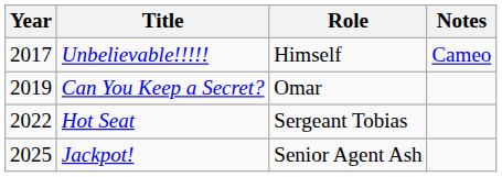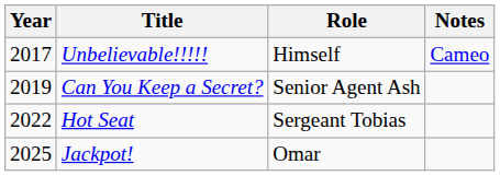 <table class="wikitable">
 <tr>
 <th>Year</th>
 <th>Title</th>
 <th>Role</th>
 <th>Notes</th>
 </tr>
 <tr>
 <td>2017</td>
 <td><em><a href='#'>Unbelievable!!!!!</a></em></td>
 <td>Himself</td>
 <td><a href='#'>Cameo</a></td>
 </tr>
 <tr>
 <td>2019</td>
 <td><em><a href='#'>Can You Keep a Secret?</a></em></td>
-<td>Omar</td>
+<td>Senior Agent Ash</td>
 <td></td>
 </tr>
 <tr>
 <td>2022</td>
 <td><em><a href='#'>Hot Seat</a></em></td>
 <td>Sergeant Tobias</td>
 <td></td>
 </tr>
 <tr>
 <td>2025</td>
 <td><em><a href='#'>Jackpot!</a></em></td>
-<td>Senior Agent Ash</td>
+<td>Omar</td>
 <td></td>
 </tr>
 </table>
